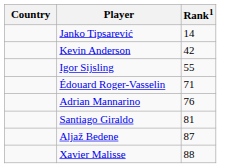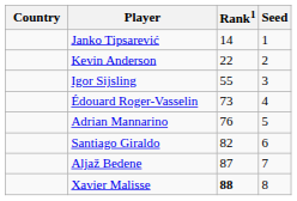 <table class="sortable wikitable">
 <tr>
 <th width="70">Country</th>
 <th width="175">Player</th>
 <th>Rank<sup>1</sup></th>
+<th>Seed</th>
 </tr>
 <tr>
 <td></td>
 <td><a href='#'>Janko Tipsarević</a></td>
 <td>14</td>
+<td>1</td>
 </tr>
 <tr>
 <td></td>
 <td><a href='#'>Kevin Anderson</a></td>
-<td>42</td>
+<td>22</td>
+<td>2</td>
 </tr>
 <tr>
 <td></td>
 <td><a href='#'>Igor Sijsling</a></td>
 <td>55</td>
+<td>3</td>
 </tr>
 <tr>
 <td></td>
 <td><a href='#'>Édouard Roger-Vasselin</a></td>
-<td>71</td>
+<td>73</td>
+<td>4</td>
 </tr>
 <tr>
 <td></td>
 <td><a href='#'>Adrian Mannarino</a></td>
 <td>76</td>
+<td>5</td>
 </tr>
 <tr>
 <td></td>
 <td><a href='#'>Santiago Giraldo</a></td>
-<td>81</td>
+<td>82</td>
+<td>6</td>
 </tr>
 <tr>
 <td></td>
 <td><a href='#'>Aljaž Bedene</a></td>
 <td>87</td>
+<td>7</td>
 </tr>
 <tr>
 <td></td>
 <td><a href='#'>Xavier Malisse</a></td>
-<td>88</td>
+<td><strong>88</strong></td>
+<td>8</td>
 </tr>
 </table>
